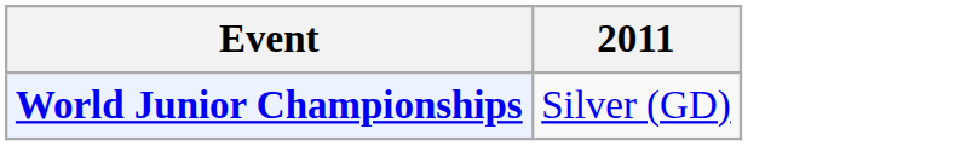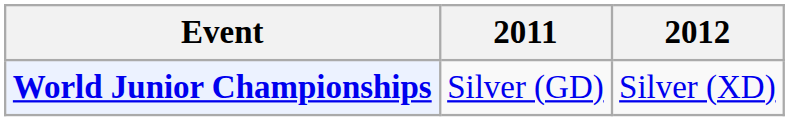 <table style='font-size: 90%; text-align:center;' class='wikitable'>
 <tr>
 <th>Event</th>
 <th>2011</th>
+<th>2012</th>
 </tr>
 <tr>
 <td bgcolor="#ECF2FF"; align="left"><strong><a href='#'>World Junior Championships</a></strong></td>
 <td> <a href='#'>Silver (GD)</a></td>
+<td> <a href='#'>Silver (XD)</a></td>
 </tr>
 </table>
